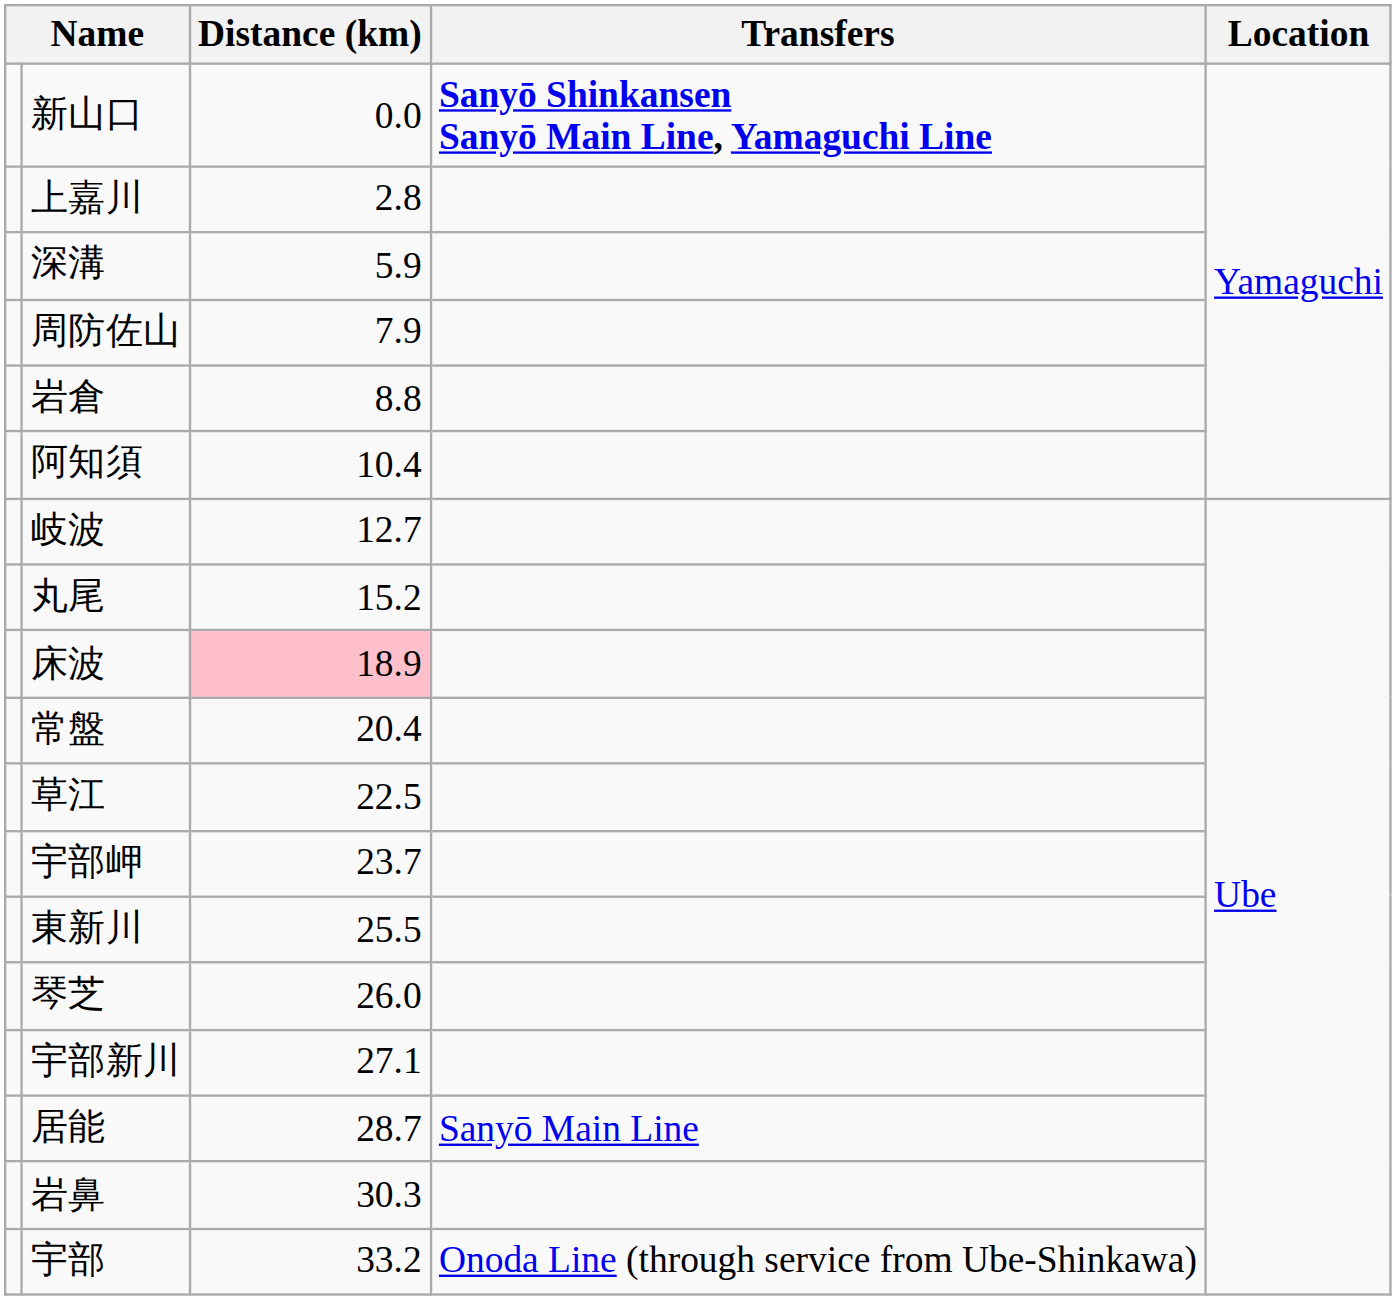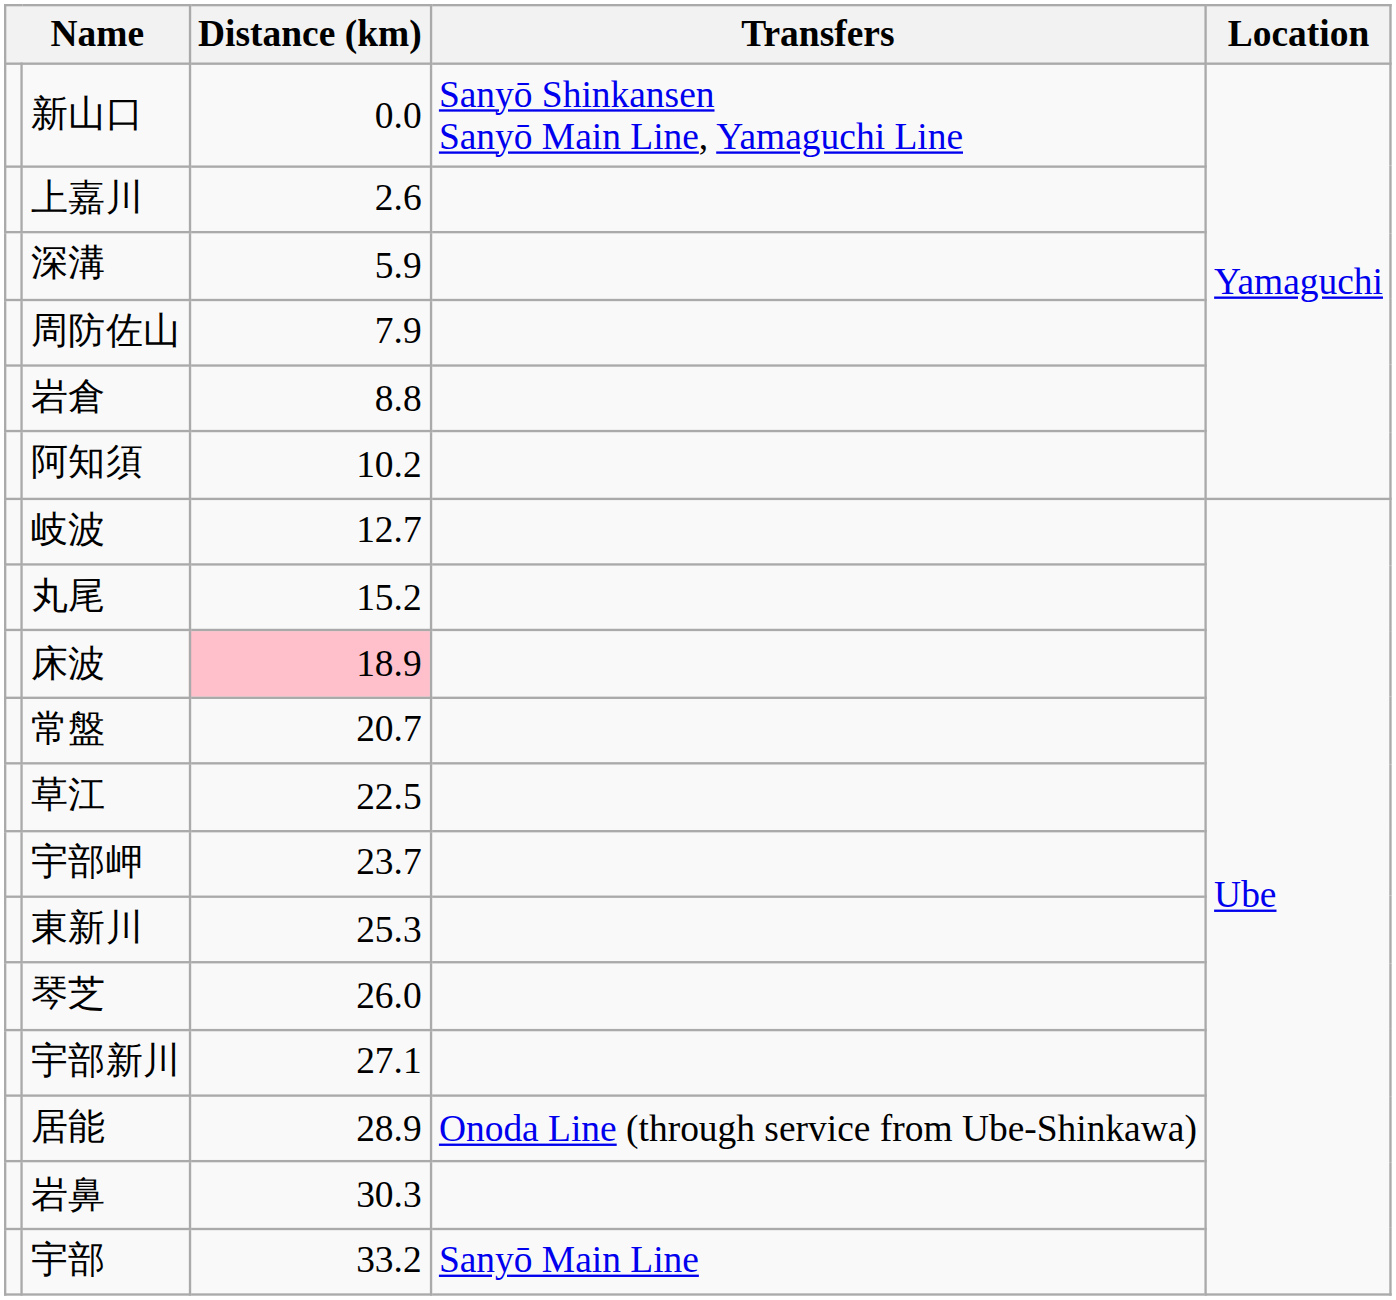 <table class="wikitable">
 <tr>
 <th colspan="2">Name</th>
 <th>Distance (km)</th>
 <th>Transfers</th>
 <th>Location</th>
 </tr>
 <tr>
 <td></td>
 <td>新山口</td>
 <td style="text-align: right;">0.0</td>
-<td><strong><a href='#'>Sanyō Shinkansen</a><br><a href='#'>Sanyō Main Line</a>, <a href='#'>Yamaguchi Line</a></strong></td>
+<td><a href='#'>Sanyō Shinkansen</a><br><a href='#'>Sanyō Main Line</a>, <a href='#'>Yamaguchi Line</a></td>
 <td rowspan="6"><a href='#'>Yamaguchi</a></td>
 </tr>
 <tr>
 <td></td>
 <td>上嘉川</td>
-<td style="text-align: right;">2.8</td>
+<td style="text-align: right;">2.6</td>
 <td> </td>
 </tr>
 <tr>
 <td></td>
 <td>深溝</td>
 <td style="text-align: right;">5.9</td>
 <td> </td>
 </tr>
 <tr>
 <td></td>
 <td>周防佐山</td>
 <td style="text-align: right;">7.9</td>
 <td> </td>
 </tr>
 <tr>
 <td></td>
 <td>岩倉</td>
 <td style="text-align: right;">8.8</td>
 <td> </td>
 </tr>
 <tr>
 <td></td>
 <td>阿知須</td>
-<td style="text-align: right;">10.4</td>
+<td style="text-align: right;">10.2</td>
 <td> </td>
 </tr>
 <tr>
 <td></td>
 <td>岐波</td>
 <td style="text-align: right;">12.7</td>
 <td> </td>
 <td rowspan="12"><a href='#'>Ube</a></td>
 </tr>
 <tr>
 <td></td>
 <td>丸尾</td>
 <td style="text-align: right;">15.2</td>
 <td> </td>
 </tr>
 <tr>
 <td></td>
 <td>床波</td>
 <td style="background: pink; text-align: right;">18.9</td>
 <td> </td>
 </tr>
 <tr>
 <td></td>
 <td>常盤</td>
-<td style="text-align: right;">20.4</td>
+<td style="text-align: right;">20.7</td>
 <td> </td>
 </tr>
 <tr>
 <td></td>
 <td>草江</td>
 <td style="text-align: right;">22.5</td>
 <td> </td>
 </tr>
 <tr>
 <td></td>
 <td>宇部岬</td>
 <td style="text-align: right;">23.7</td>
 <td> </td>
 </tr>
 <tr>
 <td></td>
 <td>東新川</td>
-<td style="text-align: right;">25.5</td>
+<td style="text-align: right;">25.3</td>
 <td> </td>
 </tr>
 <tr>
 <td></td>
 <td>琴芝</td>
 <td style="text-align: right;">26.0</td>
 <td> </td>
 </tr>
 <tr>
 <td></td>
 <td>宇部新川</td>
 <td style="text-align: right;">27.1</td>
 <td> </td>
 </tr>
 <tr>
 <td></td>
 <td>居能</td>
-<td style="text-align: right;">28.7</td>
-<td><a href='#'>Sanyō Main Line</a></td>
+<td style="text-align: right;">28.9</td>
+<td><a href='#'>Onoda Line</a> (through service from Ube-Shinkawa)</td>
 </tr>
 <tr>
 <td></td>
 <td>岩鼻</td>
 <td style="text-align: right;">30.3</td>
 <td> </td>
 </tr>
 <tr>
 <td></td>
 <td>宇部</td>
 <td style="text-align: right;">33.2</td>
-<td><a href='#'>Onoda Line</a> (through service from Ube-Shinkawa)</td>
+<td><a href='#'>Sanyō Main Line</a></td>
 </tr>
 </table>
